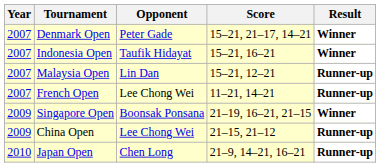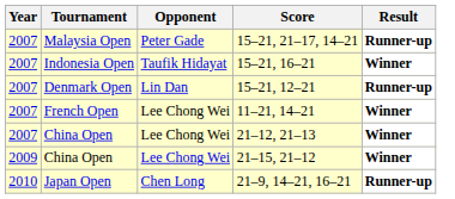 <table class="sortable wikitable" style="font-size: 90%;">
 <tr>
 <th>Year</th>
 <th>Tournament</th>
 <th>Opponent</th>
 <th>Score</th>
 <th>Result</th>
 </tr>
 <tr style="background:#FFFFCC">
 <td align="center"><a href='#'>2007</a></td>
-<td align="left"><a href='#'>Denmark Open</a></td>
+<td align="left"><a href='#'>Malaysia Open</a></td>
 <td align="left"> <a href='#'>Peter Gade</a></td>
 <td align="left">15–21, 21–17, 14–21</td>
-<td style="text-align:left; background:white"> <strong>Winner</strong></td>
+<td style="text-align:left; background:white"> <strong>Runner-up</strong></td>
 </tr>
 <tr style="background:#FFFFCC">
 <td align="center"><a href='#'>2007</a></td>
 <td align="left"><a href='#'>Indonesia Open</a></td>
 <td align="left"> <a href='#'>Taufik Hidayat</a></td>
 <td align="left">15–21, 16–21</td>
 <td style="text-align:left; background:white"> <strong>Winner</strong></td>
 </tr>
 <tr style="background:#FFFFCC">
 <td align="center"><a href='#'>2007</a></td>
-<td align="left"><a href='#'>Malaysia Open</a></td>
+<td align="left"><a href='#'>Denmark Open</a></td>
 <td align="left"> <a href='#'>Lin Dan</a></td>
 <td align="left">15–21, 12–21</td>
 <td style="text-align:left; background:white"> <strong>Runner-up</strong></td>
 </tr>
 <tr style="background:#FFFFCC">
 <td align="center"><a href='#'>2007</a></td>
 <td align="left"><a href='#'>French Open</a></td>
 <td align="left"> Lee Chong Wei</td>
 <td align="left">11–21, 14–21</td>
-<td style="text-align:left; background:white"> <strong>Runner-up</strong></td>
+<td style="text-align:left; background:white"> <strong>Winner</strong></td>
 </tr>
 <tr style="background:#FFFFCC">
-<td align="center"><a href='#'>2009</a></td>
-<td align="left"><a href='#'>Singapore Open</a></td>
-<td align="left"> <a href='#'>Boonsak Ponsana</a></td>
-<td align="left">21–19, 16–21, 21–15</td>
+<td align="center"><a href='#'>2007</a></td>
+<td align="left"><a href='#'>China Open</a></td>
+<td align="left"> Lee Chong Wei</td>
+<td align="left">21–12, 21–13</td>
 <td style="text-align:left; background:white"> <strong>Winner</strong></td>
 </tr>
 <tr style="background:#FFFFCC">
 <td align="center"><a href='#'>2009</a></td>
 <td align="left">China Open</td>
 <td align="left"> <a href='#'>Lee Chong Wei</a></td>
 <td align="left">21–15, 21–12</td>
-<td style="text-align:left; background:white"> <strong>Runner-up</strong></td>
+<td style="text-align:left; background:white"> <strong>Winner</strong></td>
 </tr>
 <tr style="background:#FFFFCC">
 <td align="center"><a href='#'>2010</a></td>
 <td align="left"><a href='#'>Japan Open</a></td>
 <td align="left"> <a href='#'>Chen Long</a></td>
 <td align="left">21–9, 14–21, 16–21</td>
 <td style="text-align:left; background:white"> <strong>Runner-up</strong></td>
 </tr>
 </table>
